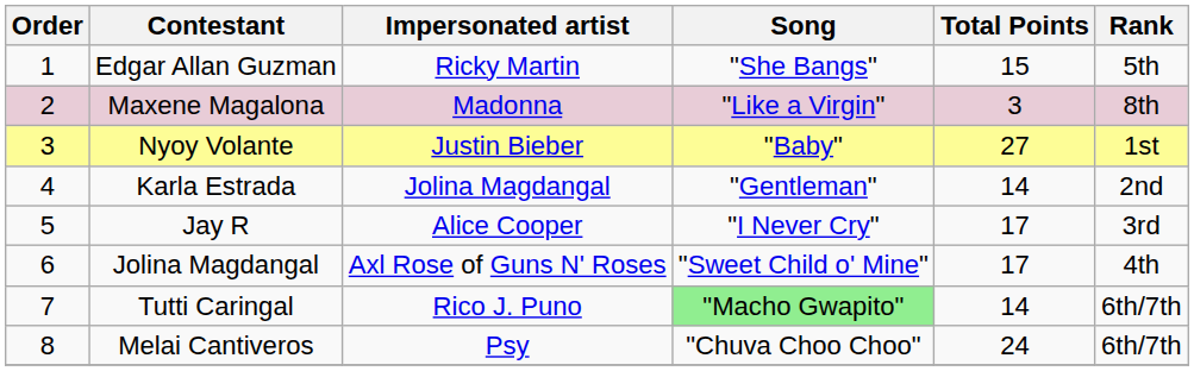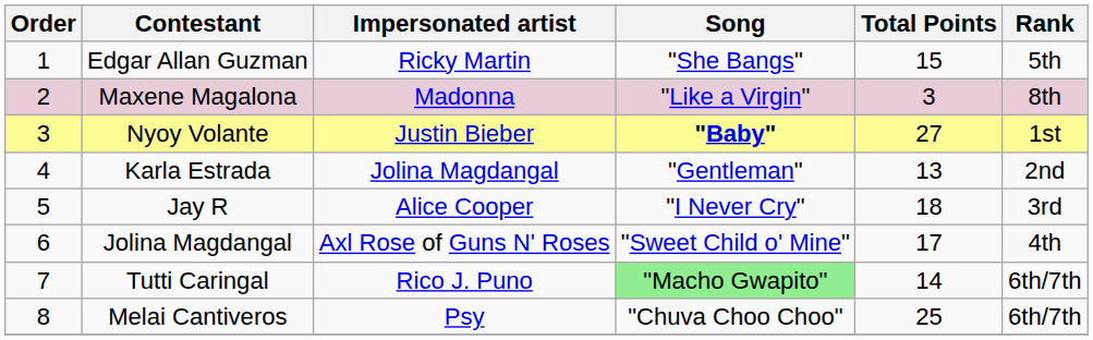 <table class="wikitable" style="text-align:center; line-height:17px; width:auto;">
 <tr>
 <th>Order</th>
 <th>Contestant</th>
 <th>Impersonated artist</th>
 <th>Song</th>
 <th>Total Points</th>
 <th>Rank</th>
 </tr>
 <tr>
 <td>1</td>
 <td>Edgar Allan Guzman</td>
 <td><a href='#'>Ricky Martin</a></td>
 <td>"<a href='#'>She Bangs</a>"</td>
 <td>15</td>
 <td>5th</td>
 </tr>
 <tr>
 <td style="background:#E8CCD7;">2</td>
 <td style="background:#E8CCD7;">Maxene Magalona</td>
 <td style="background:#E8CCD7;"><a href='#'>Madonna</a></td>
 <td style="background:#E8CCD7;">"<a href='#'>Like a Virgin</a>"</td>
 <td style="background:#E8CCD7;">3</td>
 <td style="background:#E8CCD7;">8th</td>
 </tr>
 <tr>
 <td style="background:#FDFD96;">3</td>
 <td style="background:#FDFD96;">Nyoy Volante</td>
 <td style="background:#FDFD96;"><a href='#'>Justin Bieber</a></td>
-<td style="background:#FDFD96;">"<a href='#'>Baby</a>"</td>
+<td style="background:#FDFD96;"><strong>"<a href='#'>Baby</a>"</strong></td>
 <td style="background:#FDFD96;">27</td>
 <td style="background:#FDFD96;">1st</td>
 </tr>
 <tr>
 <td>4</td>
 <td>Karla Estrada</td>
 <td><a href='#'>Jolina Magdangal</a></td>
 <td>"<a href='#'>Gentleman</a>"</td>
-<td>14</td>
+<td>13</td>
 <td>2nd</td>
 </tr>
 <tr>
 <td>5</td>
 <td>Jay R</td>
 <td><a href='#'>Alice Cooper</a></td>
 <td>"<a href='#'>I Never Cry</a>"</td>
-<td>17</td>
+<td>18</td>
 <td>3rd</td>
 </tr>
 <tr>
 <td>6</td>
 <td>Jolina Magdangal</td>
 <td><a href='#'>Axl Rose</a> of <a href='#'>Guns N' Roses</a></td>
 <td>"<a href='#'>Sweet Child o' Mine</a>"</td>
 <td>17</td>
 <td>4th</td>
 </tr>
 <tr>
 <td>7</td>
 <td>Tutti Caringal</td>
 <td><a href='#'>Rico J. Puno</a></td>
 <td style="background: lightgreen;">"Macho Gwapito"</td>
 <td>14</td>
 <td>6th/7th</td>
 </tr>
 <tr>
 <td>8</td>
 <td>Melai Cantiveros</td>
 <td><a href='#'>Psy</a></td>
 <td>"Chuva Choo Choo"</td>
-<td>24</td>
+<td>25</td>
 <td>6th/7th</td>
 </tr>
 <tr>
 </tr>
 </table>
